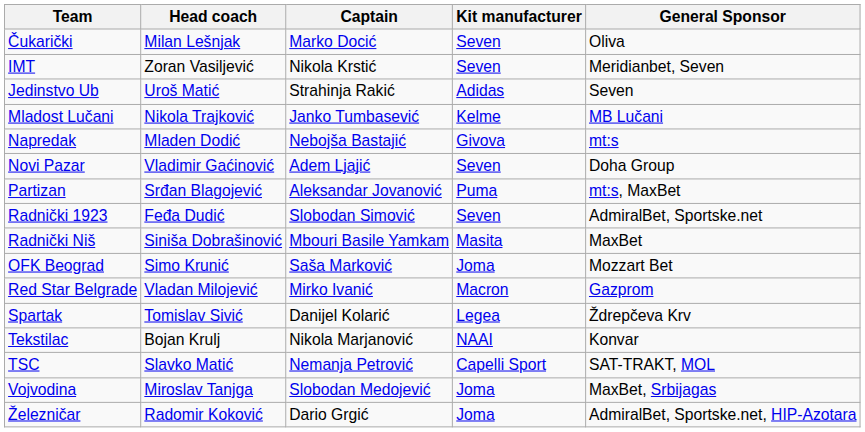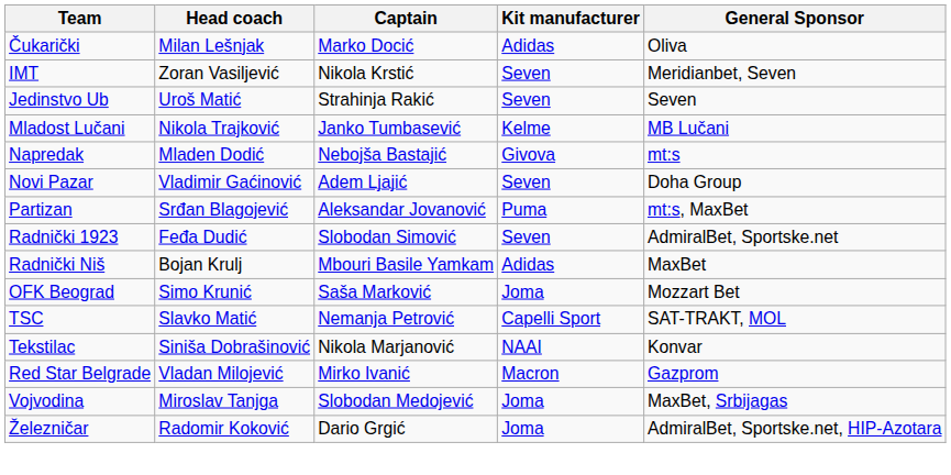 <table class="wikitable sortable" style="text-align:left">
 <tr>
 <th>Team</th>
 <th>Head coach</th>
 <th>Captain</th>
 <th>Kit manufacturer</th>
 <th>General Sponsor</th>
 </tr>
 <tr>
 <td><a href='#'>Čukarički</a></td>
 <td> <a href='#'>Milan Lešnjak</a></td>
 <td> <a href='#'>Marko Docić</a></td>
-<td><a href='#'>Seven</a></td>
+<td><a href='#'>Adidas</a></td>
 <td>Oliva</td>
 </tr>
 <tr>
 <td><a href='#'>IMT</a></td>
 <td> Zoran Vasiljević</td>
 <td> Nikola Krstić</td>
 <td><a href='#'>Seven</a></td>
 <td>Meridianbet, Seven</td>
 </tr>
 <tr>
 <td><a href='#'>Jedinstvo Ub</a></td>
 <td> <a href='#'>Uroš Matić</a></td>
 <td> Strahinja Rakić</td>
-<td><a href='#'>Adidas</a></td>
+<td><a href='#'>Seven</a></td>
 <td>Seven</td>
 </tr>
 <tr>
 <td><a href='#'>Mladost Lučani</a></td>
 <td> <a href='#'>Nikola Trajković</a></td>
 <td> <a href='#'>Janko Tumbasević</a></td>
 <td><a href='#'>Kelme</a></td>
 <td><a href='#'>MB Lučani</a></td>
 </tr>
 <tr>
 <td><a href='#'>Napredak</a></td>
 <td> <a href='#'>Mladen Dodić</a></td>
 <td> <a href='#'>Nebojša Bastajić</a></td>
 <td><a href='#'>Givova</a></td>
 <td><a href='#'>mt:s</a></td>
 </tr>
 <tr>
 <td><a href='#'>Novi Pazar</a></td>
 <td> <a href='#'>Vladimir Gaćinović</a></td>
 <td> <a href='#'>Adem Ljajić</a></td>
 <td><a href='#'>Seven</a></td>
 <td>Doha Group</td>
 </tr>
 <tr>
 <td><a href='#'>Partizan</a></td>
 <td> <a href='#'>Srđan Blagojević</a></td>
 <td> <a href='#'>Aleksandar Jovanović</a></td>
 <td><a href='#'>Puma</a></td>
 <td><a href='#'>mt:s</a>, MaxBet</td>
 </tr>
 <tr>
 <td><a href='#'>Radnički 1923</a></td>
 <td> <a href='#'>Feđa Dudić</a></td>
 <td> <a href='#'>Slobodan Simović</a></td>
 <td><a href='#'>Seven</a></td>
 <td>AdmiralBet, Sportske.net</td>
 </tr>
 <tr>
 <td><a href='#'>Radnički Niš</a></td>
-<td> <a href='#'>Siniša Dobrašinović</a></td>
+<td> Bojan Krulj</td>
 <td> <a href='#'>Mbouri Basile Yamkam</a></td>
-<td><a href='#'>Masita</a></td>
+<td><a href='#'>Adidas</a></td>
 <td>MaxBet</td>
 </tr>
 <tr>
 <td><a href='#'>OFK Beograd</a></td>
 <td> <a href='#'>Simo Krunić</a></td>
 <td> <a href='#'>Saša Marković</a></td>
 <td><a href='#'>Joma</a></td>
 <td>Mozzart Bet</td>
 </tr>
 <tr>
+<td><a href='#'>TSC</a></td>
+<td> <a href='#'>Slavko Matić</a></td>
+<td> <a href='#'>Nemanja Petrović</a></td>
+<td><a href='#'>Capelli Sport</a></td>
+<td>SAT-TRAKT, <a href='#'>MOL</a></td>
+</tr>
+<tr>
+<td><a href='#'>Tekstilac</a></td>
+<td> <a href='#'>Siniša Dobrašinović</a></td>
+<td> Nikola Marjanović</td>
+<td><a href='#'>NAAI</a></td>
+<td>Konvar</td>
+</tr>
+<tr>
 <td><a href='#'>Red Star Belgrade</a></td>
 <td> <a href='#'>Vladan Milojević</a></td>
 <td> <a href='#'>Mirko Ivanić</a></td>
 <td><a href='#'>Macron</a></td>
 <td><a href='#'>Gazprom</a></td>
-</tr>
-<tr>
-<td><a href='#'>Spartak</a></td>
-<td> <a href='#'>Tomislav Sivić</a></td>
-<td> Danijel Kolarić</td>
-<td><a href='#'>Legea</a></td>
-<td>Ždrepčeva Krv</td>
-</tr>
-<tr>
-<td><a href='#'>Tekstilac</a></td>
-<td> Bojan Krulj</td>
-<td> Nikola Marjanović</td>
-<td><a href='#'>NAAI</a></td>
-<td>Konvar</td>
-</tr>
-<tr>
-<td><a href='#'>TSC</a></td>
-<td> <a href='#'>Slavko Matić</a></td>
-<td> <a href='#'>Nemanja Petrović</a></td>
-<td><a href='#'>Capelli Sport</a></td>
-<td>SAT-TRAKT, <a href='#'>MOL</a></td>
 </tr>
 <tr>
 <td><a href='#'>Vojvodina</a></td>
 <td> <a href='#'>Miroslav Tanjga</a></td>
 <td> <a href='#'>Slobodan Medojević</a></td>
 <td><a href='#'>Joma</a></td>
 <td>MaxBet, <a href='#'>Srbijagas</a></td>
 </tr>
 <tr>
 <td><a href='#'>Železničar</a></td>
 <td> <a href='#'>Radomir Koković</a></td>
 <td> Dario Grgić</td>
 <td><a href='#'>Joma</a></td>
 <td>AdmiralBet, Sportske.net, <a href='#'>HIP-Azotara</a></td>
 </tr>
 </table>
